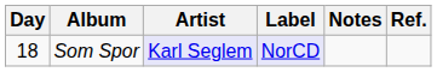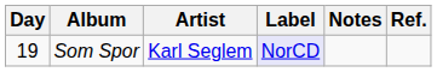 <table class="wikitable">
 <tr>
 <th>Day</th>
 <th>Album</th>
 <th>Artist</th>
 <th>Label</th>
 <th>Notes</th>
 <th>Ref.</th>
 </tr>
 <tr>
-<td rowspan="1" style="text-align:center;">18</td>
+<td rowspan="1" style="text-align:center;">19</td>
 <td><em>Som Spor</em></td>
-<td style="background: lavender;"><a href='#'>Karl Seglem</a></td>
+<td><a href='#'>Karl Seglem</a></td>
 <td style="background: lavender;"><a href='#'>NorCD</a></td>
 <td></td>
 <td style="text-align:center;"></td>
 </tr>
 </table>
